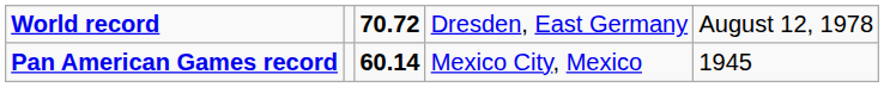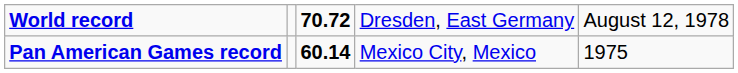 <table class="wikitable">
 <tr>
 <td><strong><a href='#'>World record</a></strong></td>
 <td></td>
 <td><strong>70.72</strong></td>
 <td><a href='#'>Dresden</a>, <a href='#'>East Germany</a></td>
 <td>August 12, 1978</td>
 </tr>
 <tr>
 <td><strong><a href='#'>Pan American Games record</a></strong></td>
 <td></td>
 <td><strong>60.14</strong></td>
 <td><a href='#'>Mexico City</a>, <a href='#'>Mexico</a></td>
-<td>1945</td>
+<td>1975</td>
 </tr>
 </table>
